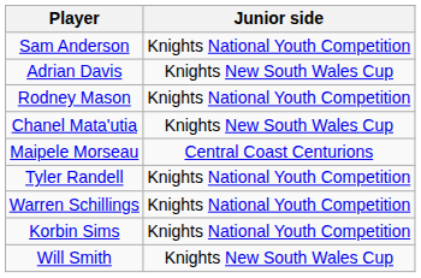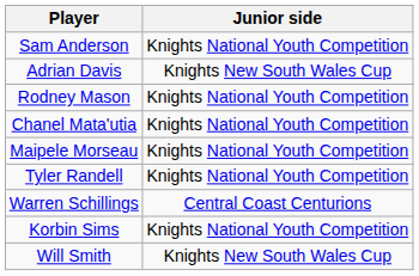 <table class="wikitable sortable" style="text-align: center; font-size:90%">
 <tr style="background:#efefef;">
 <th>Player</th>
 <th>Junior side</th>
 </tr>
 <tr>
 <td><a href='#'>Sam Anderson</a></td>
 <td>Knights <a href='#'>National Youth Competition</a></td>
 </tr>
 <tr>
 <td><a href='#'>Adrian Davis</a></td>
 <td>Knights <a href='#'>New South Wales Cup</a></td>
 </tr>
 <tr>
 <td><a href='#'>Rodney Mason</a></td>
 <td>Knights <a href='#'>National Youth Competition</a></td>
 </tr>
 <tr>
 <td><a href='#'>Chanel Mata'utia</a></td>
-<td>Knights <a href='#'>New South Wales Cup</a></td>
+<td>Knights <a href='#'>National Youth Competition</a></td>
 </tr>
 <tr>
 <td><a href='#'>Maipele Morseau</a></td>
-<td><a href='#'>Central Coast Centurions</a></td>
+<td>Knights <a href='#'>National Youth Competition</a></td>
 </tr>
 <tr>
 <td><a href='#'>Tyler Randell</a></td>
 <td>Knights <a href='#'>National Youth Competition</a></td>
 </tr>
 <tr>
 <td><a href='#'>Warren Schillings</a></td>
-<td>Knights <a href='#'>National Youth Competition</a></td>
+<td><a href='#'>Central Coast Centurions</a></td>
 </tr>
 <tr>
 <td><a href='#'>Korbin Sims</a></td>
 <td>Knights <a href='#'>National Youth Competition</a></td>
 </tr>
 <tr>
 <td><a href='#'>Will Smith</a></td>
 <td>Knights <a href='#'>New South Wales Cup</a></td>
 </tr>
 </table>
